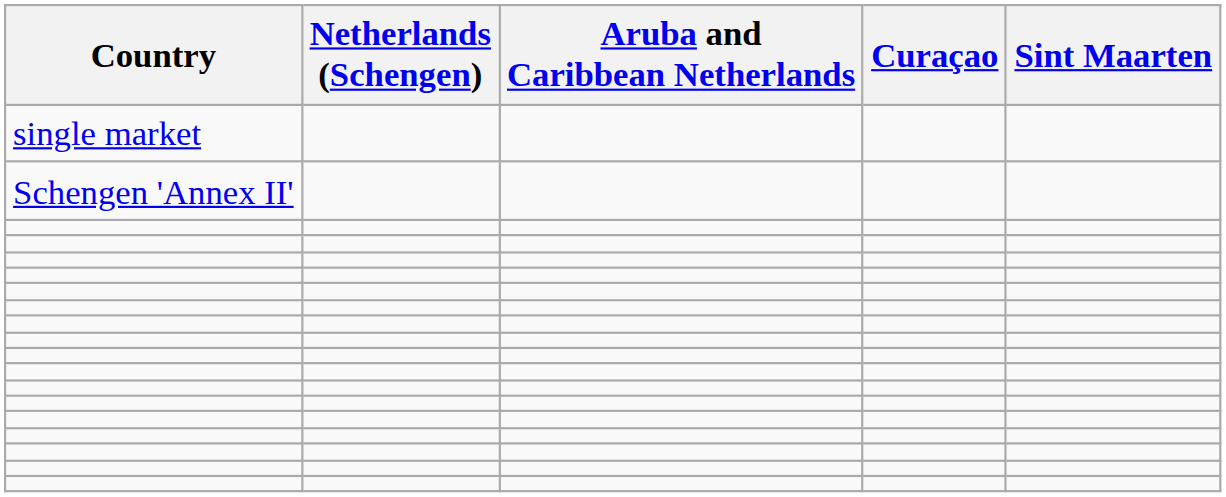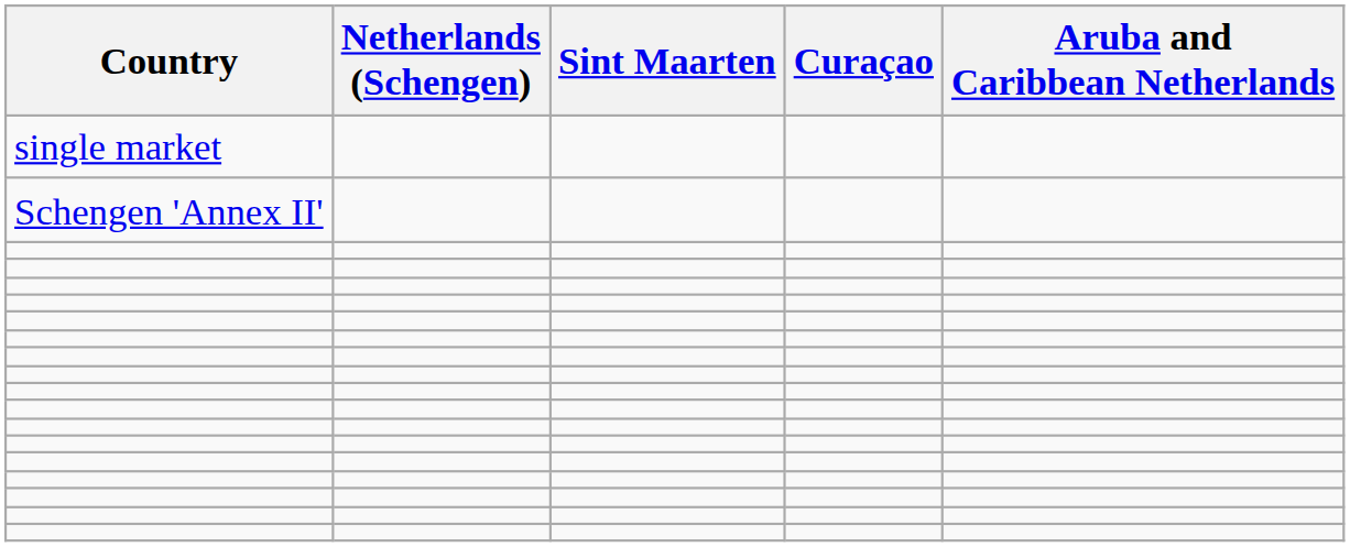 <table class="wikitable sortable" style=line-height:1.2>
 <tr>
 <th>Country</th>
 <th><a href='#'>Netherlands</a><br>(<a href='#'>Schengen</a>)</th>
+<th><a href='#'>Sint Maarten</a></th>
+<th><a href='#'>Curaçao</a></th>
 <th><a href='#'>Aruba</a> and<br><a href='#'>Caribbean Netherlands</a></th>
-<th><a href='#'>Curaçao</a></th>
-<th><a href='#'>Sint Maarten</a></th>
 </tr>
 <tr>
 <td> <a href='#'>single market</a></td>
 <td></td>
 <td></td>
 <td></td>
 <td></td>
 </tr>
 <tr>
 <td><a href='#'>Schengen 'Annex II'</a></td>
 <td></td>
 <td></td>
 <td></td>
 <td></td>
 </tr>
 <tr>
 <td></td>
 <td></td>
 <td></td>
 <td></td>
 <td></td>
 </tr>
 <tr>
 <td></td>
 <td></td>
 <td></td>
 <td></td>
 <td></td>
 </tr>
 <tr>
 <td></td>
 <td></td>
 <td></td>
 <td></td>
 <td></td>
 </tr>
 <tr>
 <td></td>
 <td></td>
 <td></td>
 <td></td>
 <td></td>
 </tr>
 <tr>
 <td></td>
 <td></td>
 <td></td>
 <td></td>
 <td></td>
 </tr>
 <tr>
 <td></td>
 <td></td>
 <td></td>
 <td></td>
 <td></td>
 </tr>
 <tr>
 <td></td>
 <td></td>
 <td></td>
 <td></td>
 <td></td>
 </tr>
 <tr>
 <td></td>
 <td></td>
 <td></td>
 <td></td>
 <td></td>
 </tr>
 <tr>
 <td></td>
 <td></td>
 <td></td>
 <td></td>
 <td></td>
 </tr>
 <tr>
 <td></td>
 <td></td>
 <td></td>
 <td></td>
 <td></td>
 </tr>
 <tr>
 <td></td>
 <td></td>
 <td></td>
 <td></td>
 <td></td>
 </tr>
 <tr>
 <td></td>
 <td></td>
 <td></td>
 <td></td>
 <td></td>
 </tr>
 <tr>
 <td></td>
 <td></td>
 <td></td>
 <td></td>
 <td></td>
 </tr>
 <tr>
 <td></td>
 <td></td>
 <td></td>
 <td></td>
 <td></td>
 </tr>
 <tr>
 <td></td>
 <td></td>
 <td></td>
 <td></td>
 <td></td>
 </tr>
 <tr>
 <td></td>
 <td></td>
 <td></td>
 <td></td>
 <td></td>
 </tr>
 <tr>
 <td></td>
 <td></td>
 <td></td>
 <td></td>
 <td></td>
 </tr>
 </table>
